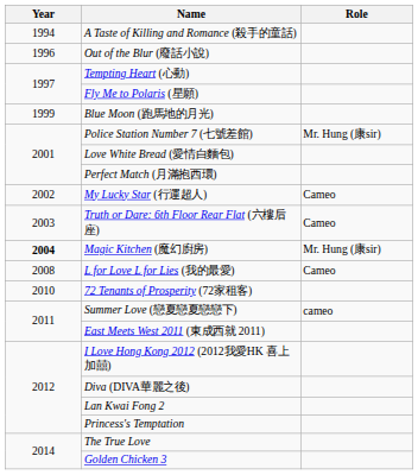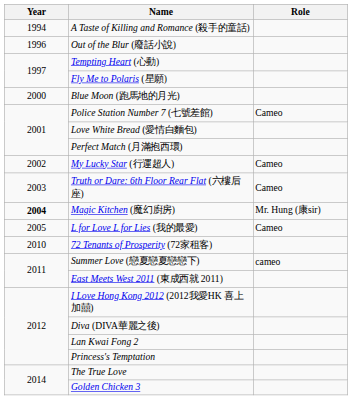 <table class="wikitable">
 <tr>
 <th align-"left" width="100">Year</th>
 <th align="left" width="300">Name</th>
 <th align="left" width="150">Role</th>
 </tr>
 <tr>
 <td align="center">1994</td>
 <td align="left"><em>A Taste of Killing and Romance</em> (殺手的童話)</td>
 <td align="left"></td>
 </tr>
 <tr>
 <td align="center">1996</td>
 <td align="left"><em>Out of the Blur</em> (廢話小說)</td>
 <td align="left"></td>
 </tr>
 <tr>
 <td rowspan="2" align="center">1997</td>
 <td align="left"><em><a href='#'>Tempting Heart</a></em> (心動)</td>
 <td align="left"></td>
 </tr>
 <tr>
 <td align="left"><em><a href='#'>Fly Me to Polaris</a></em> (星願)</td>
 <td align="left"></td>
 </tr>
 <tr>
-<td align="center">1999</td>
+<td align="center">2000</td>
 <td align="left"><em>Blue Moon</em> (跑馬地的月光)</td>
 <td align="left"></td>
 </tr>
 <tr>
 <td rowspan="3" align="center">2001</td>
 <td align="left"><em>Police Station Number 7</em> (七號差館)</td>
-<td align="left">Mr. Hung (康sir)</td>
+<td align="left">Cameo</td>
 </tr>
 <tr>
 <td align="left"><em>Love White Bread</em> (愛情白麵包)</td>
 <td align="left"></td>
 </tr>
 <tr>
 <td align="left"><em>Perfect Match</em> (月滿抱西環)</td>
 <td align="left"></td>
 </tr>
 <tr>
 <td align="center">2002</td>
 <td align="left"><em><a href='#'>My Lucky Star</a></em> (行運超人)</td>
 <td align="left">Cameo</td>
 </tr>
 <tr>
 <td align="center">2003</td>
 <td align="left"><em><a href='#'>Truth or Dare: 6th Floor Rear Flat</a></em> (六樓后座)</td>
 <td align="left">Cameo</td>
 </tr>
 <tr>
 <td align="center"><strong>2004</strong></td>
 <td align="left"><em><a href='#'>Magic Kitchen</a></em> (魔幻廚房)</td>
 <td align="left">Mr. Hung (康sir)</td>
 </tr>
 <tr>
-<td align="center">2008</td>
+<td align="center">2005</td>
 <td align="left"><em><a href='#'>L for Love L for Lies</a></em> (我的最愛)</td>
 <td align="left">Cameo</td>
 </tr>
 <tr>
 <td align="center">2010</td>
 <td align="left"><em><a href='#'>72 Tenants of Prosperity</a></em> (72家租客)</td>
 <td align="left"></td>
 </tr>
 <tr>
 <td rowspan=2 align="center">2011</td>
 <td align="left"><em>Summer Love</em> (戀夏戀夏戀戀下)</td>
 <td align="left">cameo</td>
 </tr>
 <tr>
 <td align="left"><em><a href='#'>East Meets West 2011</a></em> (東成西就 2011)</td>
 <td align="left"></td>
 </tr>
 <tr>
 <td rowspan=4 align="center">2012</td>
 <td align="left"><em><a href='#'>I Love Hong Kong 2012</a></em> (2012我愛HK 喜上加囍)</td>
 <td align="left"></td>
 </tr>
 <tr>
 <td align="left"><em>Diva</em> (DIVA華麗之後)</td>
 <td align="left"></td>
 </tr>
 <tr>
 <td align="left"><em>Lan Kwai Fong 2</em></td>
 <td align="left"></td>
 </tr>
 <tr>
 <td align="left"><em>Princess's Temptation</em></td>
 <td align="left"></td>
 </tr>
 <tr>
 <td rowspan=2 align="center">2014</td>
 <td align="left"><em>The True Love</em></td>
 <td align="left"></td>
 </tr>
 <tr>
 <td align="left"><em><a href='#'>Golden Chicken 3</a></em></td>
 <td align="left"></td>
 </tr>
 </table>
